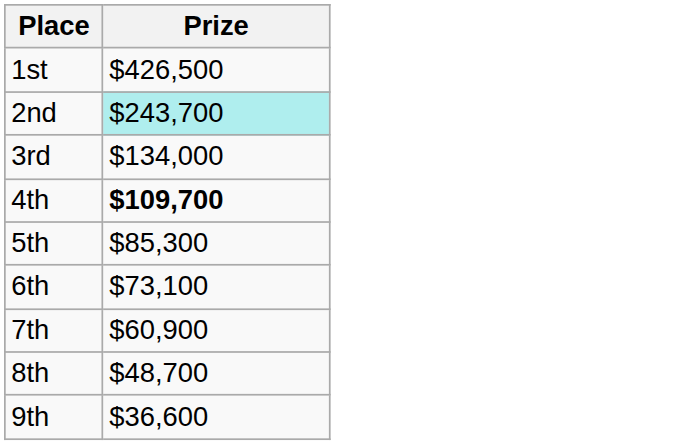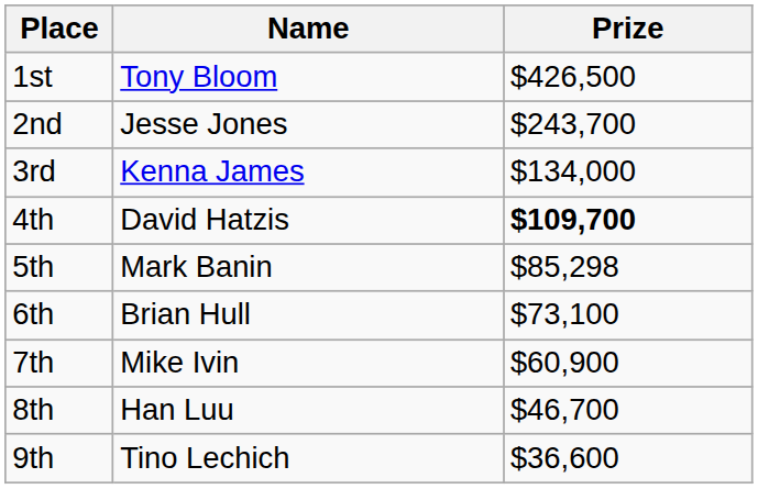 <table class="wikitable">
 <tr>
 <th width="50">Place</th>
+<th width="200">Name</th>
 <th width="125">Prize</th>
 </tr>
 <tr>
 <td>1st</td>
+<td> <a href='#'>Tony Bloom</a></td>
 <td>$426,500</td>
 </tr>
 <tr>
 <td>2nd</td>
-<td style="background: paleturquoise;">$243,700</td>
+<td> Jesse Jones</td>
+<td>$243,700</td>
 </tr>
 <tr>
 <td>3rd</td>
+<td> <a href='#'>Kenna James</a></td>
 <td>$134,000</td>
 </tr>
 <tr>
 <td>4th</td>
+<td> David Hatzis</td>
 <td><strong>$109,700</strong></td>
 </tr>
 <tr>
 <td>5th</td>
-<td>$85,300</td>
+<td> Mark Banin</td>
+<td>$85,298</td>
 </tr>
 <tr>
 <td>6th</td>
+<td> Brian Hull</td>
 <td>$73,100</td>
 </tr>
 <tr>
 <td>7th</td>
+<td> Mike Ivin</td>
 <td>$60,900</td>
 </tr>
 <tr>
 <td>8th</td>
-<td>$48,700</td>
+<td> Han Luu</td>
+<td>$46,700</td>
 </tr>
 <tr>
 <td>9th</td>
+<td> Tino Lechich</td>
 <td>$36,600</td>
 </tr>
 </table>
